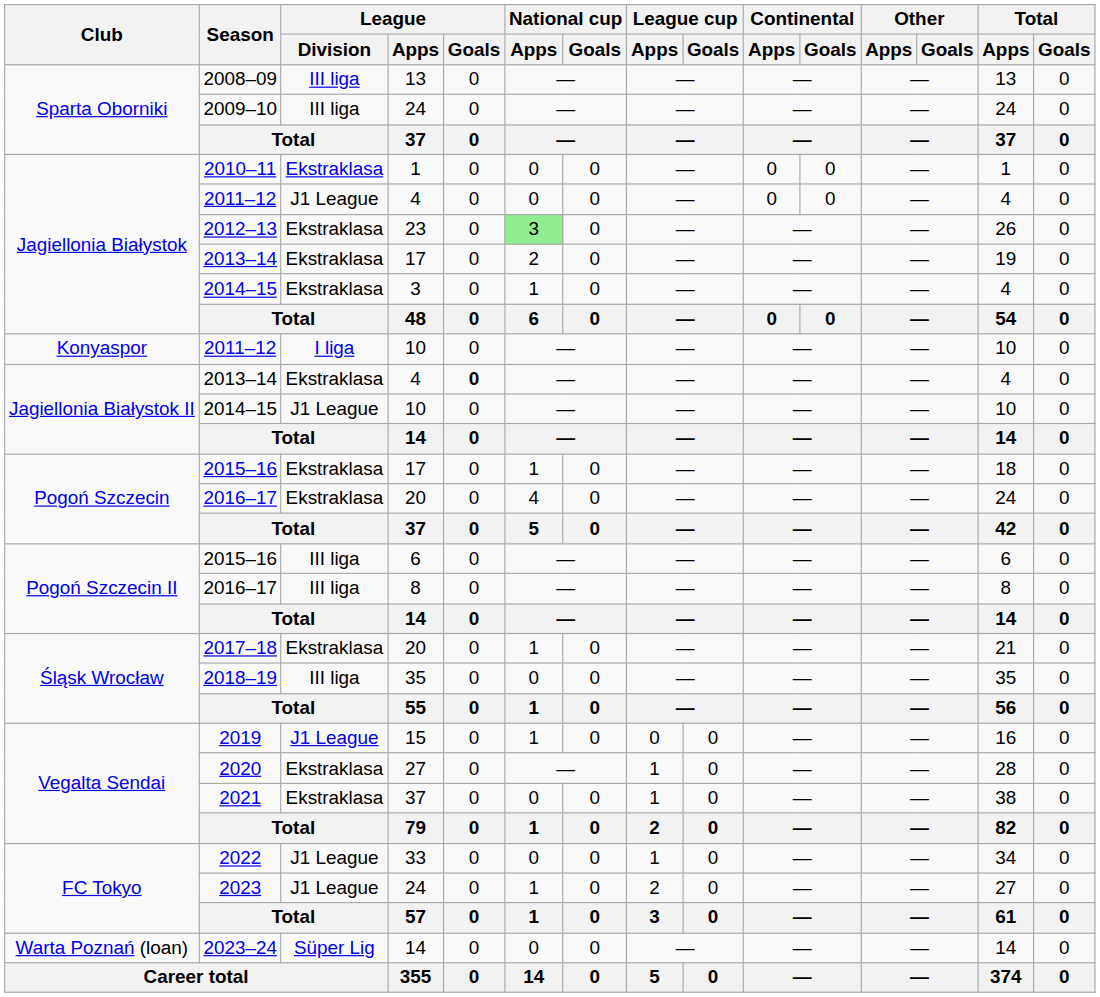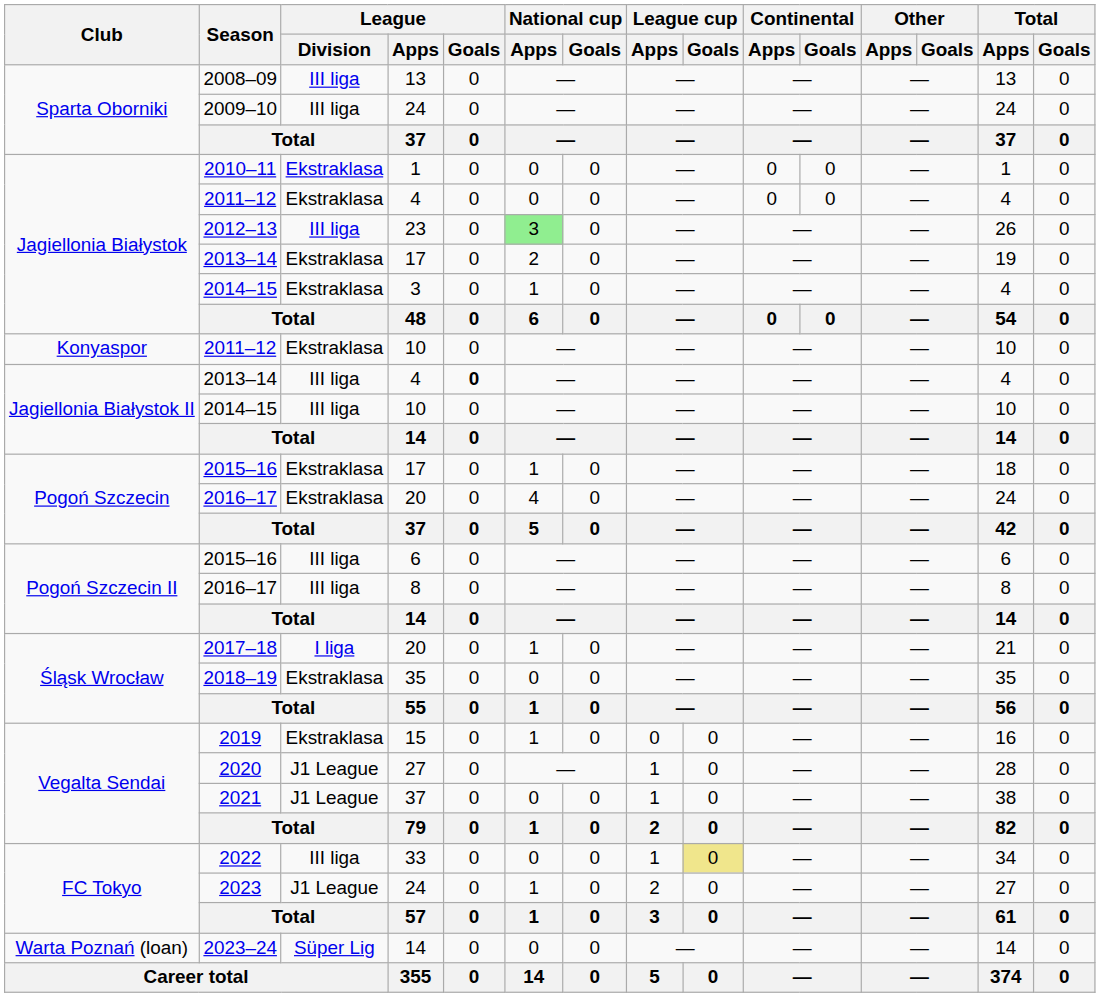 <table class="wikitable" style="text-align:center">
 <tr>
 <th rowspan="2">Club</th>
 <th rowspan="2">Season</th>
 <th colspan="3">League</th>
 <th colspan="2">National cup</th>
 <th colspan="2">League cup</th>
 <th colspan="2">Continental</th>
 <th colspan="2">Other</th>
 <th colspan="2">Total</th>
 </tr>
 <tr>
 <th>Division</th>
 <th>Apps</th>
 <th>Goals</th>
 <th>Apps</th>
 <th>Goals</th>
 <th>Apps</th>
 <th>Goals</th>
 <th>Apps</th>
 <th>Goals</th>
 <th>Apps</th>
 <th>Goals</th>
 <th>Apps</th>
 <th>Goals</th>
 </tr>
 <tr>
 <td rowspan="3"><a href='#'>Sparta Oborniki</a></td>
 <td>2008–09</td>
 <td><a href='#'>III liga</a></td>
 <td>13</td>
 <td>0</td>
 <td colspan="2">—</td>
 <td colspan="2">—</td>
 <td colspan="2">—</td>
 <td colspan="2">—</td>
 <td>13</td>
 <td>0</td>
 </tr>
 <tr>
 <td>2009–10</td>
 <td>III liga</td>
 <td>24</td>
 <td>0</td>
 <td colspan="2">—</td>
 <td colspan="2">—</td>
 <td colspan="2">—</td>
 <td colspan="2">—</td>
 <td>24</td>
 <td>0</td>
 </tr>
 <tr>
 <th colspan="2">Total</th>
 <th>37</th>
 <th>0</th>
 <th colspan="2">—</th>
 <th colspan="2">—</th>
 <th colspan="2">—</th>
 <th colspan="2">—</th>
 <th>37</th>
 <th>0</th>
 </tr>
 <tr>
 <td rowspan="6"><a href='#'>Jagiellonia Białystok</a></td>
 <td><a href='#'>2010–11</a></td>
 <td><a href='#'>Ekstraklasa</a></td>
 <td>1</td>
 <td>0</td>
 <td>0</td>
 <td>0</td>
 <td colspan="2">—</td>
 <td>0</td>
 <td>0</td>
 <td colspan="2">—</td>
 <td>1</td>
 <td>0</td>
 </tr>
 <tr>
 <td><a href='#'>2011–12</a></td>
-<td>J1 League</td>
+<td>Ekstraklasa</td>
 <td>4</td>
 <td>0</td>
 <td>0</td>
 <td>0</td>
 <td colspan="2">—</td>
 <td>0</td>
 <td>0</td>
 <td colspan="2">—</td>
 <td>4</td>
 <td>0</td>
 </tr>
 <tr>
 <td><a href='#'>2012–13</a></td>
-<td>Ekstraklasa</td>
+<td><a href='#'>III liga</a></td>
 <td>23</td>
 <td>0</td>
 <td style="background: lightgreen;">3</td>
 <td>0</td>
 <td colspan="2">—</td>
 <td colspan="2">—</td>
 <td colspan="2">—</td>
 <td>26</td>
 <td>0</td>
 </tr>
 <tr>
 <td><a href='#'>2013–14</a></td>
 <td>Ekstraklasa</td>
 <td>17</td>
 <td>0</td>
 <td>2</td>
 <td>0</td>
 <td colspan="2">—</td>
 <td colspan="2">—</td>
 <td colspan="2">—</td>
 <td>19</td>
 <td>0</td>
 </tr>
 <tr>
 <td><a href='#'>2014–15</a></td>
 <td>Ekstraklasa</td>
 <td>3</td>
 <td>0</td>
 <td>1</td>
 <td>0</td>
 <td colspan="2">—</td>
 <td colspan="2">—</td>
 <td colspan="2">—</td>
 <td>4</td>
 <td>0</td>
 </tr>
 <tr>
 <th colspan="2">Total</th>
 <th>48</th>
 <th>0</th>
 <th>6</th>
 <th>0</th>
 <th colspan="2">—</th>
 <th>0</th>
 <th>0</th>
 <th colspan="2">—</th>
 <th>54</th>
 <th>0</th>
 </tr>
 <tr>
 <td><a href='#'>Konyaspor</a></td>
 <td><a href='#'>2011–12</a></td>
-<td><a href='#'>I liga</a></td>
+<td>Ekstraklasa</td>
 <td>10</td>
 <td>0</td>
 <td colspan="2">—</td>
 <td colspan="2">—</td>
 <td colspan="2">—</td>
 <td colspan="2">—</td>
 <td>10</td>
 <td>0</td>
 </tr>
 <tr>
 <td rowspan="3"><a href='#'>Jagiellonia Białystok II</a></td>
 <td>2013–14</td>
-<td>Ekstraklasa</td>
+<td>III liga</td>
 <td>4</td>
 <td><strong>0</strong></td>
 <td colspan="2">—</td>
 <td colspan="2">—</td>
 <td colspan="2">—</td>
 <td colspan="2">—</td>
 <td>4</td>
 <td>0</td>
 </tr>
 <tr>
 <td>2014–15</td>
-<td>J1 League</td>
+<td>III liga</td>
 <td>10</td>
 <td>0</td>
 <td colspan="2">—</td>
 <td colspan="2">—</td>
 <td colspan="2">—</td>
 <td colspan="2">—</td>
 <td>10</td>
 <td>0</td>
 </tr>
 <tr>
 <th colspan="2">Total</th>
 <th>14</th>
 <th>0</th>
 <th colspan="2">—</th>
 <th colspan="2">—</th>
 <th colspan="2">—</th>
 <th colspan="2">—</th>
 <th>14</th>
 <th>0</th>
 </tr>
 <tr>
 <td rowspan="3"><a href='#'>Pogoń Szczecin</a></td>
 <td><a href='#'>2015–16</a></td>
 <td>Ekstraklasa</td>
 <td>17</td>
 <td>0</td>
 <td>1</td>
 <td>0</td>
 <td colspan="2">—</td>
 <td colspan="2">—</td>
 <td colspan="2">—</td>
 <td>18</td>
 <td>0</td>
 </tr>
 <tr>
 <td><a href='#'>2016–17</a></td>
 <td>Ekstraklasa</td>
 <td>20</td>
 <td>0</td>
 <td>4</td>
 <td>0</td>
 <td colspan="2">—</td>
 <td colspan="2">—</td>
 <td colspan="2">—</td>
 <td>24</td>
 <td>0</td>
 </tr>
 <tr>
 <th colspan="2">Total</th>
 <th>37</th>
 <th>0</th>
 <th>5</th>
 <th>0</th>
 <th colspan="2">—</th>
 <th colspan="2">—</th>
 <th colspan="2">—</th>
 <th>42</th>
 <th>0</th>
 </tr>
 <tr>
 <td rowspan="3"><a href='#'>Pogoń Szczecin II</a></td>
 <td>2015–16</td>
 <td>III liga</td>
 <td>6</td>
 <td>0</td>
 <td colspan="2">—</td>
 <td colspan="2">—</td>
 <td colspan="2">—</td>
 <td colspan="2">—</td>
 <td>6</td>
 <td>0</td>
 </tr>
 <tr>
 <td>2016–17</td>
 <td>III liga</td>
 <td>8</td>
 <td>0</td>
 <td colspan="2">—</td>
 <td colspan="2">—</td>
 <td colspan="2">—</td>
 <td colspan="2">—</td>
 <td>8</td>
 <td>0</td>
 </tr>
 <tr>
 <th colspan="2">Total</th>
 <th>14</th>
 <th>0</th>
 <th colspan="2">—</th>
 <th colspan="2">—</th>
 <th colspan="2">—</th>
 <th colspan="2">—</th>
 <th>14</th>
 <th>0</th>
 </tr>
 <tr>
 <td rowspan="3"><a href='#'>Śląsk Wrocław</a></td>
 <td><a href='#'>2017–18</a></td>
-<td>Ekstraklasa</td>
+<td><a href='#'>I liga</a></td>
 <td>20</td>
 <td>0</td>
 <td>1</td>
 <td>0</td>
 <td colspan="2">—</td>
 <td colspan="2">—</td>
 <td colspan="2">—</td>
 <td>21</td>
 <td>0</td>
 </tr>
 <tr>
 <td><a href='#'>2018–19</a></td>
-<td>III liga</td>
+<td>Ekstraklasa</td>
 <td>35</td>
 <td>0</td>
 <td>0</td>
 <td>0</td>
 <td colspan="2">—</td>
 <td colspan="2">—</td>
 <td colspan="2">—</td>
 <td>35</td>
 <td>0</td>
 </tr>
 <tr>
 <th colspan="2">Total</th>
 <th>55</th>
 <th>0</th>
 <th>1</th>
 <th>0</th>
 <th colspan="2">—</th>
 <th colspan="2">—</th>
 <th colspan="2">—</th>
 <th>56</th>
 <th>0</th>
 </tr>
 <tr>
 <td rowspan="4"><a href='#'>Vegalta Sendai</a></td>
 <td><a href='#'>2019</a></td>
-<td><a href='#'>J1 League</a></td>
+<td>Ekstraklasa</td>
 <td>15</td>
 <td>0</td>
 <td>1</td>
 <td>0</td>
 <td>0</td>
 <td>0</td>
 <td colspan="2">—</td>
 <td colspan="2">—</td>
 <td>16</td>
 <td>0</td>
 </tr>
 <tr>
 <td><a href='#'>2020</a></td>
-<td>Ekstraklasa</td>
+<td>J1 League</td>
 <td>27</td>
 <td>0</td>
 <td colspan="2">—</td>
 <td>1</td>
 <td>0</td>
 <td colspan="2">—</td>
 <td colspan="2">—</td>
 <td>28</td>
 <td>0</td>
 </tr>
 <tr>
 <td><a href='#'>2021</a></td>
-<td>Ekstraklasa</td>
+<td>J1 League</td>
 <td>37</td>
 <td>0</td>
 <td>0</td>
 <td>0</td>
 <td>1</td>
 <td>0</td>
 <td colspan="2">—</td>
 <td colspan="2">—</td>
 <td>38</td>
 <td>0</td>
 </tr>
 <tr>
 <th colspan="2">Total</th>
 <th>79</th>
 <th>0</th>
 <th>1</th>
 <th>0</th>
 <th>2</th>
 <th>0</th>
 <th colspan="2">—</th>
 <th colspan="2">—</th>
 <th>82</th>
 <th>0</th>
 </tr>
 <tr>
 <td rowspan="3"><a href='#'>FC Tokyo</a></td>
 <td><a href='#'>2022</a></td>
-<td>J1 League</td>
+<td>III liga</td>
 <td>33</td>
 <td>0</td>
 <td>0</td>
 <td>0</td>
 <td>1</td>
-<td>0</td>
+<td style="background: khaki;">0</td>
 <td colspan="2">—</td>
 <td colspan="2">—</td>
 <td>34</td>
 <td>0</td>
 </tr>
 <tr>
 <td><a href='#'>2023</a></td>
 <td>J1 League</td>
 <td>24</td>
 <td>0</td>
 <td>1</td>
 <td>0</td>
 <td>2</td>
 <td>0</td>
 <td colspan="2">—</td>
 <td colspan="2">—</td>
 <td>27</td>
 <td>0</td>
 </tr>
 <tr>
 <th colspan="2">Total</th>
 <th>57</th>
 <th>0</th>
 <th>1</th>
 <th>0</th>
 <th>3</th>
 <th>0</th>
 <th colspan="2">—</th>
 <th colspan="2">—</th>
 <th>61</th>
 <th>0</th>
 </tr>
 <tr>
 <td><a href='#'>Warta Poznań</a> (loan)</td>
 <td><a href='#'>2023–24</a></td>
 <td><a href='#'>Süper Lig</a></td>
 <td>14</td>
 <td>0</td>
 <td>0</td>
 <td>0</td>
 <td colspan="2">—</td>
 <td colspan="2">—</td>
 <td colspan="2">—</td>
 <td>14</td>
 <td>0</td>
 </tr>
 <tr>
 <th colspan="3">Career total</th>
 <th>355</th>
 <th>0</th>
 <th>14</th>
 <th>0</th>
 <th>5</th>
 <th>0</th>
 <th colspan="2">—</th>
 <th colspan="2">—</th>
 <th>374</th>
 <th>0</th>
 </tr>
 </table>
